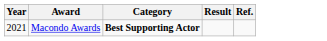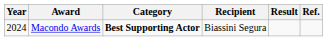 <table class="wikitable">
 <tr>
 <th>Year</th>
 <th>Award</th>
 <th>Category</th>
+<th>Recipient</th>
 <th>Result</th>
 <th>Ref.</th>
 </tr>
 <tr>
-<td>2021</td>
+<td>2024</td>
 <td><a href='#'>Macondo Awards</a></td>
 <td><strong>Best Supporting Actor</strong></td>
+<td>Biassini Segura</td>
 <td></td>
 <td></td>
 </tr>
 </table>
